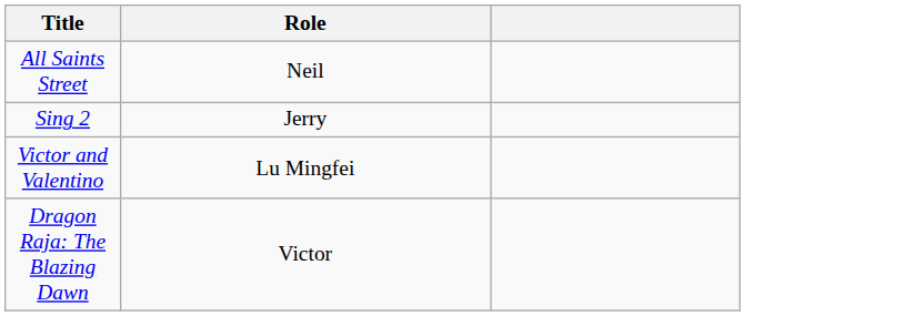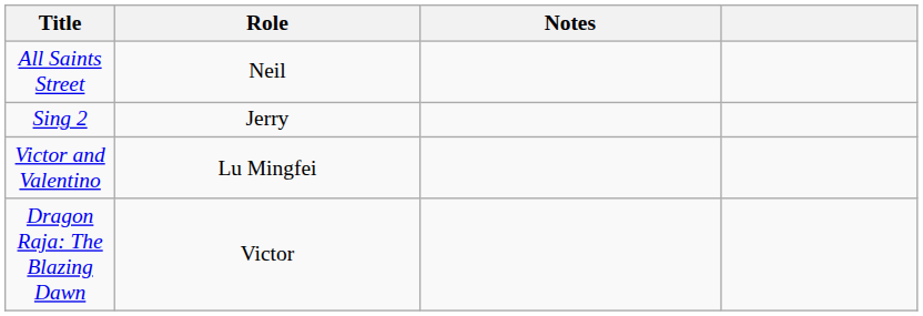 <table class="wikitable" style="text-align:center; font-size:0.9em;">
 <tr>
 <th width="70">Title</th>
 <th width="240">Role</th>
+<th width="240">Notes</th>
 <th width="160"></th>
 </tr>
 <tr>
 <td><em><a href='#'>All Saints Street</a></em></td>
 <td>Neil</td>
 <td></td>
+<td></td>
 </tr>
 <tr>
 <td><em><a href='#'>Sing 2</a></em></td>
 <td>Jerry</td>
+<td></td>
 <td></td>
 </tr>
 <tr>
 <td><em><a href='#'>Victor and Valentino</a></em></td>
 <td>Lu Mingfei</td>
 <td></td>
+<td></td>
 </tr>
 <tr>
 <td><em><a href='#'>Dragon Raja: The Blazing Dawn</a></em></td>
 <td>Victor</td>
 <td></td>
+<td></td>
 </tr>
 </table>
